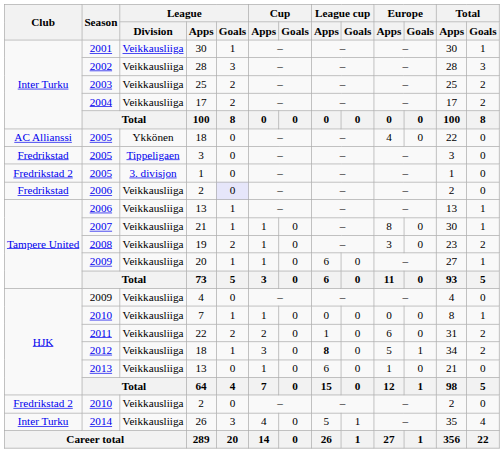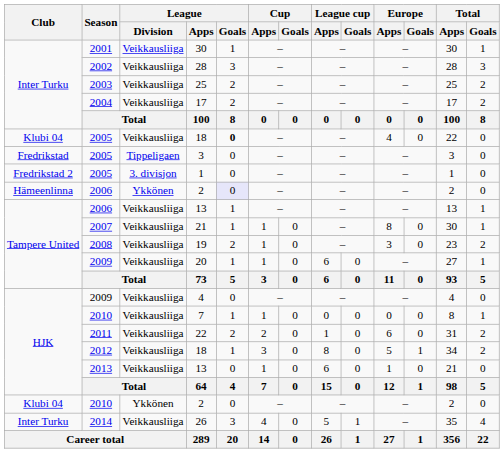 <table class="wikitable" style="text-align:center">
 <tr>
 <th rowspan="2">Club</th>
 <th rowspan="2">Season</th>
 <th colspan="3">League</th>
 <th colspan="2">Cup</th>
 <th colspan="2">League cup</th>
 <th colspan="2">Europe</th>
 <th colspan="2">Total</th>
 </tr>
 <tr>
 <th>Division</th>
 <th>Apps</th>
 <th>Goals</th>
 <th>Apps</th>
 <th>Goals</th>
 <th>Apps</th>
 <th>Goals</th>
 <th>Apps</th>
 <th>Goals</th>
 <th>Apps</th>
 <th>Goals</th>
 </tr>
 <tr>
 <td rowspan="5"><a href='#'>Inter Turku</a></td>
 <td><a href='#'>2001</a></td>
 <td><a href='#'>Veikkausliiga</a></td>
 <td>30</td>
 <td>1</td>
 <td colspan=2>–</td>
 <td colspan=2>–</td>
 <td colspan=2>–</td>
 <td>30</td>
 <td>1</td>
 </tr>
 <tr>
 <td><a href='#'>2002</a></td>
 <td>Veikkausliiga</td>
 <td>28</td>
 <td>3</td>
 <td colspan=2>–</td>
 <td colspan=2>–</td>
 <td colspan=2>–</td>
 <td>28</td>
 <td>3</td>
 </tr>
 <tr>
 <td><a href='#'>2003</a></td>
 <td>Veikkausliiga</td>
 <td>25</td>
 <td>2</td>
 <td colspan=2>–</td>
 <td colspan=2>–</td>
 <td colspan=2>–</td>
 <td>25</td>
 <td>2</td>
 </tr>
 <tr>
 <td><a href='#'>2004</a></td>
 <td>Veikkausliiga</td>
 <td>17</td>
 <td>2</td>
 <td colspan=2>–</td>
 <td colspan=2>–</td>
 <td colspan=2>–</td>
 <td>17</td>
 <td>2</td>
 </tr>
 <tr>
 <th colspan=2>Total</th>
 <th>100</th>
 <th>8</th>
 <th>0</th>
 <th>0</th>
 <th>0</th>
 <th>0</th>
 <th>0</th>
 <th>0</th>
 <th>100</th>
 <th>8</th>
 </tr>
 <tr>
-<td><a href='#'>AC Allianssi</a></td>
+<td><a href='#'>Klubi 04</a></td>
 <td><a href='#'>2005</a></td>
-<td>Ykkönen</td>
+<td>Veikkausliiga</td>
 <td>18</td>
-<td>0</td>
+<td><strong>0</strong></td>
 <td colspan=2>–</td>
 <td colspan=2>–</td>
 <td>4</td>
 <td>0</td>
 <td>22</td>
 <td>0</td>
 </tr>
 <tr>
 <td><a href='#'>Fredrikstad</a></td>
 <td><a href='#'>2005</a></td>
 <td><a href='#'>Tippeligaen</a></td>
 <td>3</td>
 <td>0</td>
 <td colspan=2>–</td>
 <td colspan=2>–</td>
 <td colspan=2>–</td>
 <td>3</td>
 <td>0</td>
 </tr>
 <tr>
 <td><a href='#'>Fredrikstad 2</a></td>
 <td><a href='#'>2005</a></td>
 <td><a href='#'>3. divisjon</a></td>
 <td>1</td>
 <td>0</td>
 <td colspan=2>–</td>
 <td colspan=2>–</td>
 <td colspan=2>–</td>
 <td>1</td>
 <td>0</td>
 </tr>
 <tr>
-<td><a href='#'>Fredrikstad</a></td>
+<td><a href='#'>Hämeenlinna</a></td>
 <td><a href='#'>2006</a></td>
-<td>Veikkausliiga</td>
+<td><a href='#'>Ykkönen</a></td>
 <td>2</td>
 <td style="background: lavender;">0</td>
 <td colspan=2>–</td>
 <td colspan=2>–</td>
 <td colspan=2>–</td>
 <td>2</td>
 <td>0</td>
 </tr>
 <tr>
 <td rowspan=5><a href='#'>Tampere United</a></td>
 <td><a href='#'>2006</a></td>
 <td>Veikkausliiga</td>
 <td>13</td>
 <td>1</td>
 <td colspan=2>–</td>
 <td colspan=2>–</td>
 <td colspan=2>–</td>
 <td>13</td>
 <td>1</td>
 </tr>
 <tr>
 <td><a href='#'>2007</a></td>
 <td>Veikkausliiga</td>
 <td>21</td>
 <td>1</td>
 <td>1</td>
 <td>0</td>
 <td colspan=2>–</td>
 <td>8</td>
 <td>0</td>
 <td>30</td>
 <td>1</td>
 </tr>
 <tr>
 <td><a href='#'>2008</a></td>
 <td>Veikkausliiga</td>
 <td>19</td>
 <td>2</td>
 <td>1</td>
 <td>0</td>
 <td colspan=2>–</td>
 <td>3</td>
 <td>0</td>
 <td>23</td>
 <td>2</td>
 </tr>
 <tr>
 <td><a href='#'>2009</a></td>
 <td>Veikkausliiga</td>
 <td>20</td>
 <td>1</td>
 <td>1</td>
 <td>0</td>
 <td>6</td>
 <td>0</td>
 <td colspan=2>–</td>
 <td>27</td>
 <td>1</td>
 </tr>
 <tr>
 <th colspan=2>Total</th>
 <th>73</th>
 <th>5</th>
 <th>3</th>
 <th>0</th>
 <th>6</th>
 <th>0</th>
 <th>11</th>
 <th>0</th>
 <th>93</th>
 <th>5</th>
 </tr>
 <tr>
 <td rowspan=6><a href='#'>HJK</a></td>
 <td>2009</td>
 <td>Veikkausliiga</td>
 <td>4</td>
 <td>0</td>
 <td colspan=2>–</td>
 <td colspan=2>–</td>
 <td colspan=2>–</td>
 <td>4</td>
 <td>0</td>
 </tr>
 <tr>
 <td><a href='#'>2010</a></td>
 <td>Veikkausliiga</td>
 <td>7</td>
 <td>1</td>
 <td>1</td>
 <td>0</td>
 <td>0</td>
 <td>0</td>
 <td>0</td>
 <td>0</td>
 <td>8</td>
 <td>1</td>
 </tr>
 <tr>
 <td><a href='#'>2011</a></td>
 <td>Veikkausliiga</td>
 <td>22</td>
 <td>2</td>
 <td>2</td>
 <td>0</td>
 <td>1</td>
 <td>0</td>
 <td>6</td>
 <td>0</td>
 <td>31</td>
 <td>2</td>
 </tr>
 <tr>
 <td><a href='#'>2012</a></td>
 <td>Veikkausliiga</td>
 <td>18</td>
 <td>1</td>
 <td>3</td>
 <td>0</td>
-<td><strong>8</strong></td>
+<td>8</td>
 <td>0</td>
 <td>5</td>
 <td>1</td>
 <td>34</td>
 <td>2</td>
 </tr>
 <tr>
 <td><a href='#'>2013</a></td>
 <td>Veikkausliiga</td>
 <td>13</td>
 <td>0</td>
 <td>1</td>
 <td>0</td>
 <td>6</td>
 <td>0</td>
 <td>1</td>
 <td>0</td>
 <td>21</td>
 <td>0</td>
 </tr>
 <tr>
 <th colspan=2>Total</th>
 <th>64</th>
 <th>4</th>
 <th>7</th>
 <th>0</th>
 <th>15</th>
 <th>0</th>
 <th>12</th>
 <th>1</th>
 <th>98</th>
 <th>5</th>
 </tr>
 <tr>
-<td><a href='#'>Fredrikstad 2</a></td>
+<td><a href='#'>Klubi 04</a></td>
 <td><a href='#'>2010</a></td>
-<td>Veikkausliiga</td>
+<td>Ykkönen</td>
 <td>2</td>
 <td>0</td>
 <td colspan=2>–</td>
 <td colspan=2>–</td>
 <td colspan=2>–</td>
 <td>2</td>
 <td>0</td>
 </tr>
 <tr>
 <td><a href='#'>Inter Turku</a></td>
 <td><a href='#'>2014</a></td>
 <td>Veikkausliiga</td>
 <td>26</td>
 <td>3</td>
 <td>4</td>
 <td>0</td>
 <td>5</td>
 <td>1</td>
 <td colspan=2>–</td>
 <td>35</td>
 <td>4</td>
 </tr>
 <tr>
 <th colspan="3">Career total</th>
 <th>289</th>
 <th>20</th>
 <th>14</th>
 <th>0</th>
 <th>26</th>
 <th>1</th>
 <th>27</th>
 <th>1</th>
 <th>356</th>
 <th>22</th>
 </tr>
 </table>
